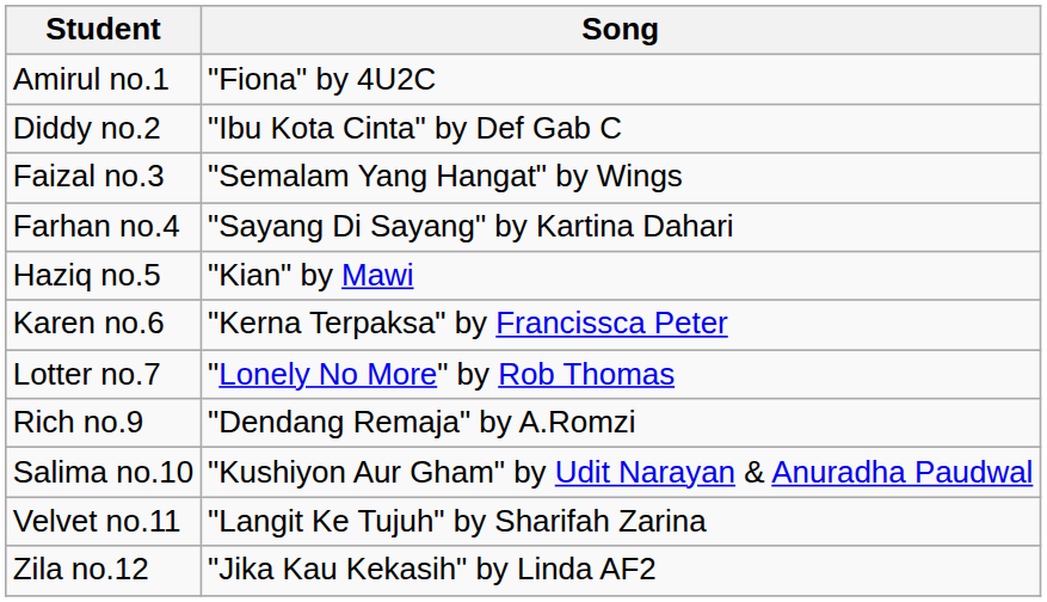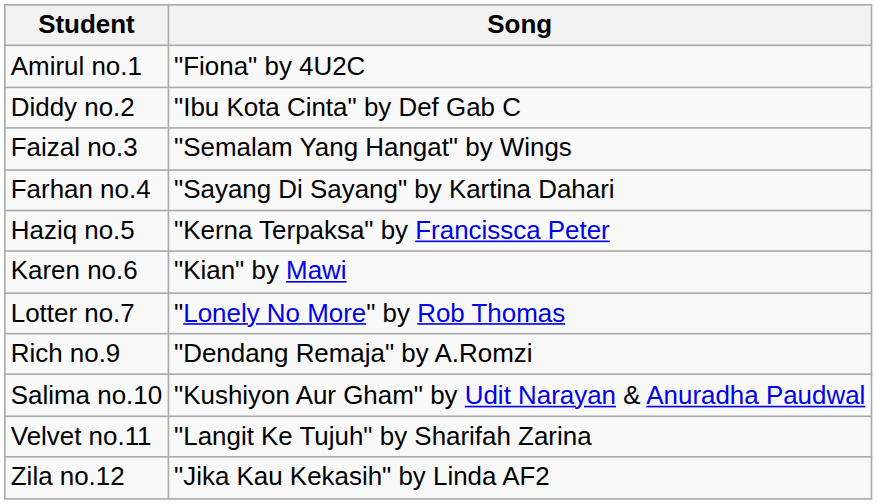 <table class="wikitable">
 <tr>
 <th>Student</th>
 <th>Song</th>
 </tr>
 <tr>
 <td>Amirul no.1</td>
 <td>"Fiona" by 4U2C</td>
 </tr>
 <tr>
 <td>Diddy no.2</td>
 <td>"Ibu Kota Cinta" by Def Gab C</td>
 </tr>
 <tr>
 <td>Faizal no.3</td>
 <td>"Semalam Yang Hangat" by Wings</td>
 </tr>
 <tr>
 <td>Farhan no.4</td>
 <td>"Sayang Di Sayang" by Kartina Dahari</td>
 </tr>
 <tr>
 <td>Haziq no.5</td>
-<td>"Kian" by <a href='#'>Mawi</a></td>
+<td>"Kerna Terpaksa" by <a href='#'>Francissca Peter</a></td>
 </tr>
 <tr>
 <td>Karen no.6</td>
-<td>"Kerna Terpaksa" by <a href='#'>Francissca Peter</a></td>
+<td>"Kian" by <a href='#'>Mawi</a></td>
 </tr>
 <tr>
 <td>Lotter no.7</td>
 <td>"<a href='#'>Lonely No More</a>" by <a href='#'>Rob Thomas</a></td>
 </tr>
 <tr>
 <td>Rich no.9</td>
 <td>"Dendang Remaja" by A.Romzi</td>
 </tr>
 <tr>
 <td>Salima no.10</td>
 <td>"Kushiyon Aur Gham" by <a href='#'>Udit Narayan</a> & <a href='#'>Anuradha Paudwal</a></td>
 </tr>
 <tr>
 <td>Velvet no.11</td>
 <td>"Langit Ke Tujuh" by Sharifah Zarina</td>
 </tr>
 <tr>
 <td>Zila no.12</td>
 <td>"Jika Kau Kekasih" by Linda AF2</td>
 </tr>
 </table>
